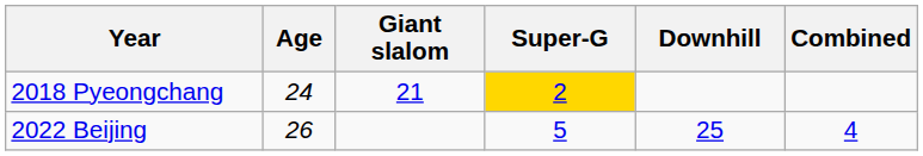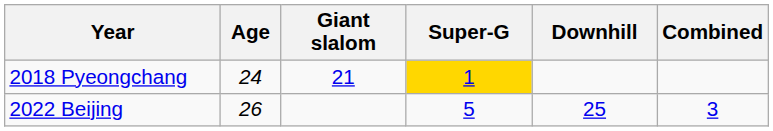 <table class=wikitable style="text-align:center">
 <tr>
 <th style="width:160px;">Year</th>
 <th> Age </th>
 <th style="width:90px;">Giant slalom</th>
 <th style="width:90px;">Super-G</th>
 <th style="width:90px;">Downhill</th>
 <th>Combined</th>
 </tr>
 <tr>
 <td align=left> <a href='#'>2018 Pyeongchang</a></td>
 <td><em>24</em></td>
 <td><a href='#'>21</a></td>
-<td bgcolor="gold"><a href='#'>2</a></td>
+<td bgcolor="gold"><a href='#'>1</a></td>
 <td></td>
 <td></td>
 </tr>
 <tr>
 <td align=left> <a href='#'>2022 Beijing</a></td>
 <td><em>26</em></td>
 <td></td>
 <td><a href='#'>5</a></td>
 <td><a href='#'>25</a></td>
-<td><a href='#'>4</a></td>
+<td><a href='#'>3</a></td>
 </tr>
 </table>
